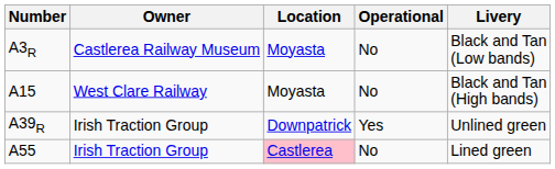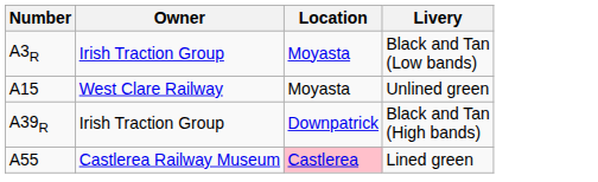 <table class="wikitable sortable">
 <tr>
 <th>Number</th>
 <th>Owner</th>
 <th>Location</th>
-<th>Operational</th>
 <th>Livery</th>
 </tr>
 <tr>
 <td>A3<sub>R</sub></td>
-<td><a href='#'>Castlerea Railway Museum</a></td>
+<td><a href='#'>Irish Traction Group</a></td>
 <td><a href='#'>Moyasta</a></td>
-<td>No</td>
 <td>Black and Tan<br>(Low bands)</td>
 </tr>
 <tr>
 <td>A15</td>
 <td><a href='#'>West Clare Railway</a></td>
 <td>Moyasta</td>
-<td>No</td>
-<td>Black and Tan<br>(High bands)</td>
+<td>Unlined green</td>
 </tr>
 <tr>
 <td>A39<sub>R</sub></td>
 <td>Irish Traction Group</td>
 <td><a href='#'>Downpatrick</a></td>
-<td>Yes</td>
-<td>Unlined green</td>
+<td>Black and Tan<br>(High bands)</td>
 </tr>
 <tr>
 <td>A55</td>
-<td><a href='#'>Irish Traction Group</a></td>
+<td><a href='#'>Castlerea Railway Museum</a></td>
 <td style="background: pink;"><a href='#'>Castlerea</a></td>
-<td>No</td>
 <td>Lined green</td>
 </tr>
 </table>
